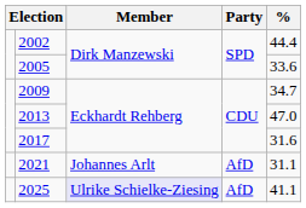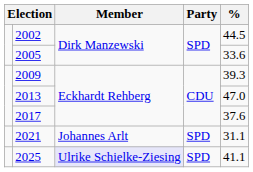 <table class=wikitable>
 <tr>
 <th colspan=2>Election</th>
 <th>Member</th>
 <th>Party</th>
 <th>%</th>
 </tr>
 <tr>
 <td rowspan=2 bgcolor=></td>
 <td><a href='#'>2002</a></td>
 <td rowspan=2><a href='#'>Dirk Manzewski</a></td>
 <td rowspan=2><a href='#'>SPD</a></td>
-<td align=right>44.4</td>
+<td align=right>44.5</td>
 </tr>
 <tr>
 <td><a href='#'>2005</a></td>
 <td align=right>33.6</td>
 </tr>
 <tr>
 <td rowspan=3 bgcolor=></td>
 <td><a href='#'>2009</a></td>
 <td rowspan=3><a href='#'>Eckhardt Rehberg</a></td>
 <td rowspan=3><a href='#'>CDU</a></td>
-<td align=right>34.7</td>
+<td align=right>39.3</td>
 </tr>
 <tr>
 <td><a href='#'>2013</a></td>
 <td align=right>47.0</td>
 </tr>
 <tr>
 <td><a href='#'>2017</a></td>
-<td align=right>31.6</td>
+<td align=right>37.6</td>
 </tr>
 <tr>
 <td bgcolor=></td>
 <td><a href='#'>2021</a></td>
 <td><a href='#'>Johannes Arlt</a></td>
-<td><a href='#'>AfD</a></td>
+<td><a href='#'>SPD</a></td>
 <td align=right>31.1</td>
 </tr>
 <tr>
 <td bgcolor=></td>
 <td><a href='#'>2025</a></td>
 <td style="background: lavender;"><a href='#'>Ulrike Schielke-Ziesing</a></td>
-<td><a href='#'>AfD</a></td>
+<td><a href='#'>SPD</a></td>
 <td align=right>41.1</td>
 </tr>
 </table>
